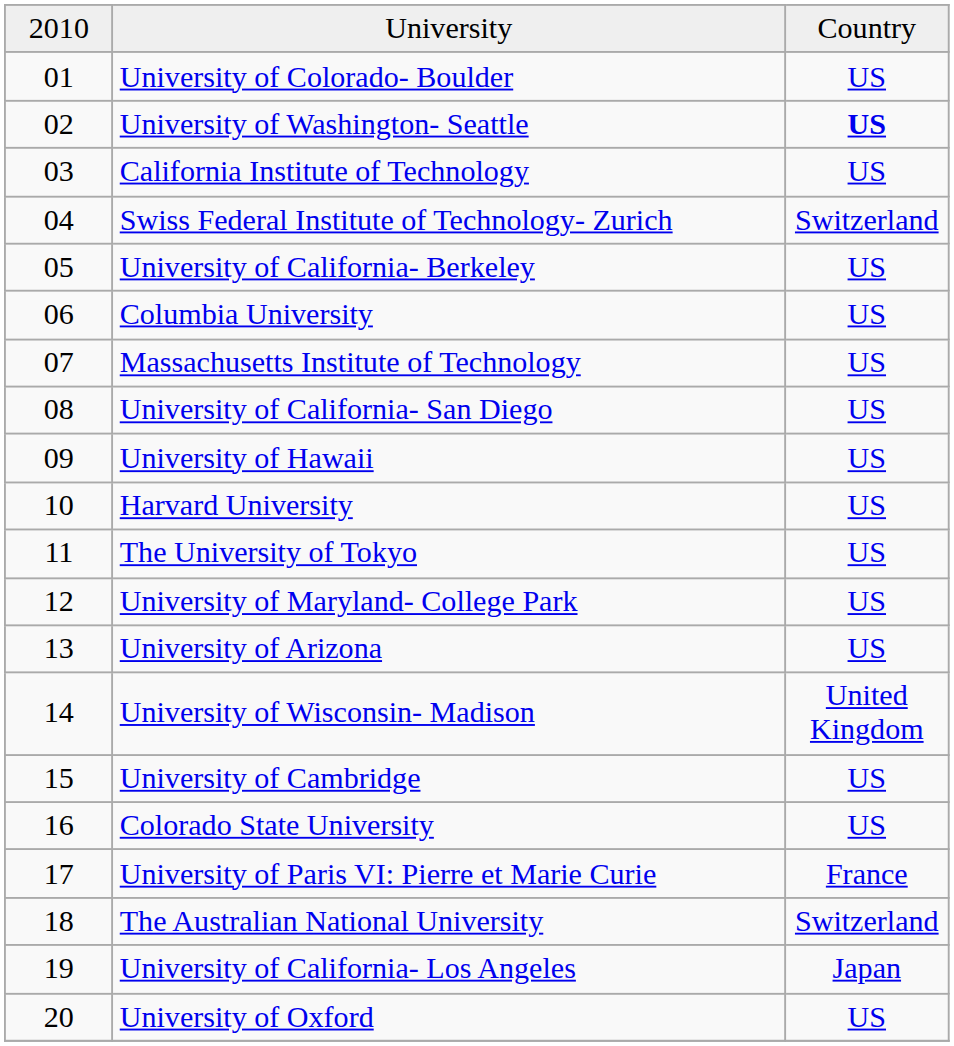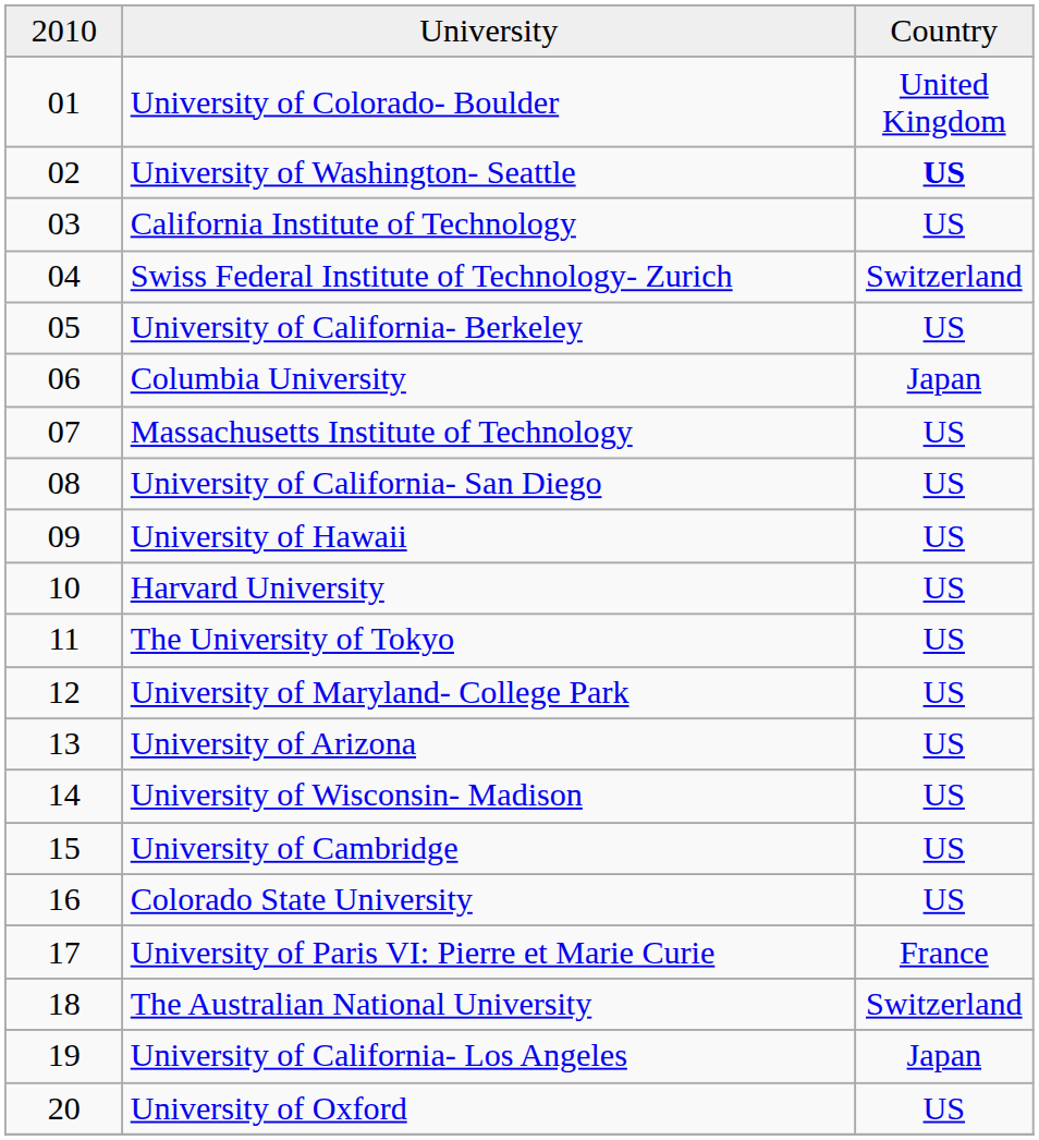 <table class="wikitable sortable">
 <tr bgColor="#efefef">
 <td width="50" align="center">2010</td>
 <td width="350" align="center">University</td>
 <td width="80" align="center">Country</td>
 </tr>
 <tr>
 <td width="50" align="center">01</td>
 <td width="350" align="left"><a href='#'>University of Colorado- Boulder</a></td>
-<td width="80" align="center"><a href='#'>US</a></td>
+<td width="80" align="center"><a href='#'>United Kingdom</a></td>
 </tr>
 <tr>
 <td width="50" align="center">02</td>
 <td width="350" align="left"><a href='#'>University of Washington- Seattle</a></td>
 <td width="80" align="center"><strong><a href='#'>US</a></strong></td>
 </tr>
 <tr>
 <td width="50" align="center">03</td>
 <td width="350" align="left"><a href='#'>California Institute of Technology</a></td>
 <td width="80" align="center"><a href='#'>US</a></td>
 </tr>
 <tr>
 <td width="50" align="center">04</td>
 <td width="350" align="left"><a href='#'>Swiss Federal Institute of Technology- Zurich</a></td>
 <td width="80" align="center"><a href='#'>Switzerland</a></td>
 </tr>
 <tr>
 <td width="50" align="center">05</td>
 <td width="350" align="left"><a href='#'>University of California- Berkeley</a></td>
 <td width="80" align="center"><a href='#'>US</a></td>
 </tr>
 <tr>
 <td width="50" align="center">06</td>
 <td width="350" align="left"><a href='#'>Columbia University</a></td>
-<td width="80" align="center"><a href='#'>US</a></td>
+<td width="80" align="center"><a href='#'>Japan</a></td>
 </tr>
 <tr>
 <td width="50" align="center">07</td>
 <td width="350" align="left"><a href='#'>Massachusetts Institute of Technology</a></td>
 <td width="80" align="center"><a href='#'>US</a></td>
 </tr>
 <tr>
 <td width="50" align="center">08</td>
 <td width="350" align="left"><a href='#'>University of California- San Diego</a></td>
 <td width="80" align="center"><a href='#'>US</a></td>
 </tr>
 <tr>
 <td width="50" align="center">09</td>
 <td width="350" align="left"><a href='#'>University of Hawaii</a></td>
 <td width="80" align="center"><a href='#'>US</a></td>
 </tr>
 <tr>
 <td width="50" align="center">10</td>
 <td width="350" align="left"><a href='#'>Harvard University</a></td>
 <td width="80" align="center"><a href='#'>US</a></td>
 </tr>
 <tr>
 <td width="50" align="center">11</td>
 <td width="350" align="left"><a href='#'>The University of Tokyo</a></td>
 <td width="80" align="center"><a href='#'>US</a></td>
 </tr>
 <tr>
 <td width="50" align="center">12</td>
 <td width="350" align="left"><a href='#'>University of Maryland- College Park</a></td>
 <td width="80" align="center"><a href='#'>US</a></td>
 </tr>
 <tr>
 <td width="50" align="center">13</td>
 <td width="350" align="left"><a href='#'>University of Arizona</a></td>
 <td width="80" align="center"><a href='#'>US</a></td>
 </tr>
 <tr>
 <td width="50" align="center">14</td>
 <td width="350" align="left"><a href='#'>University of Wisconsin- Madison</a></td>
-<td width="80" align="center"><a href='#'>United Kingdom</a></td>
+<td width="80" align="center"><a href='#'>US</a></td>
 </tr>
 <tr>
 <td width="50" align="center">15</td>
 <td width="350" align="left"><a href='#'>University of Cambridge</a></td>
 <td width="80" align="center"><a href='#'>US</a></td>
 </tr>
 <tr>
 <td width="50" align="center">16</td>
 <td width="350" align="left"><a href='#'>Colorado State University</a></td>
 <td width="80" align="center"><a href='#'>US</a></td>
 </tr>
 <tr>
 <td width="50" align="center">17</td>
 <td width="350" align="left"><a href='#'>University of Paris VI: Pierre et Marie Curie</a></td>
 <td width="80" align="center"><a href='#'>France</a></td>
 </tr>
 <tr>
 <td width="50" align="center">18</td>
 <td width="350" align="left"><a href='#'>The Australian National University</a></td>
 <td width="80" align="center"><a href='#'>Switzerland</a></td>
 </tr>
 <tr>
 <td width="50" align="center">19</td>
 <td width="350" align="left"><a href='#'>University of California- Los Angeles</a></td>
 <td width="80" align="center"><a href='#'>Japan</a></td>
 </tr>
 <tr>
 <td width="50" align="center">20</td>
 <td width="350" align="left"><a href='#'>University of Oxford</a></td>
 <td width="80" align="center"><a href='#'>US</a></td>
 </tr>
 <tr>
 </tr>
 </table>
